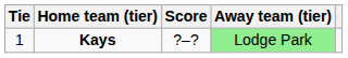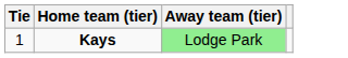 <table class="wikitable" style="text-align:center; font-size:85%">
 <tr>
 <th>Tie</th>
 <th>Home team (tier)</th>
-<th>Score</th>
 <th>Away team (tier)</th>
 <th></th>
 </tr>
 <tr>
 <td align="center">1</td>
 <td><strong>Kays</strong></td>
-<td align="center">?–?</td>
 <td style="background: lightgreen;">Lodge Park</td>
 <td></td>
 </tr>
 </table>
